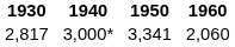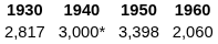 <table class="toccolours">
 <tr>
 <td align=center>  <strong>1930</strong></td>
 <td align=center>  <strong>1940</strong></td>
 <td align=center>  <strong>1950</strong></td>
 <td align=center>  <strong>1960</strong>  </td>
 </tr>
 <tr>
 <td align=center>  2,817</td>
 <td align=center>  3,000*</td>
-<td align=center>  3,341</td>
+<td align=center>  3,398</td>
 <td align=center>  2,060  </td>
 </tr>
 </table>
